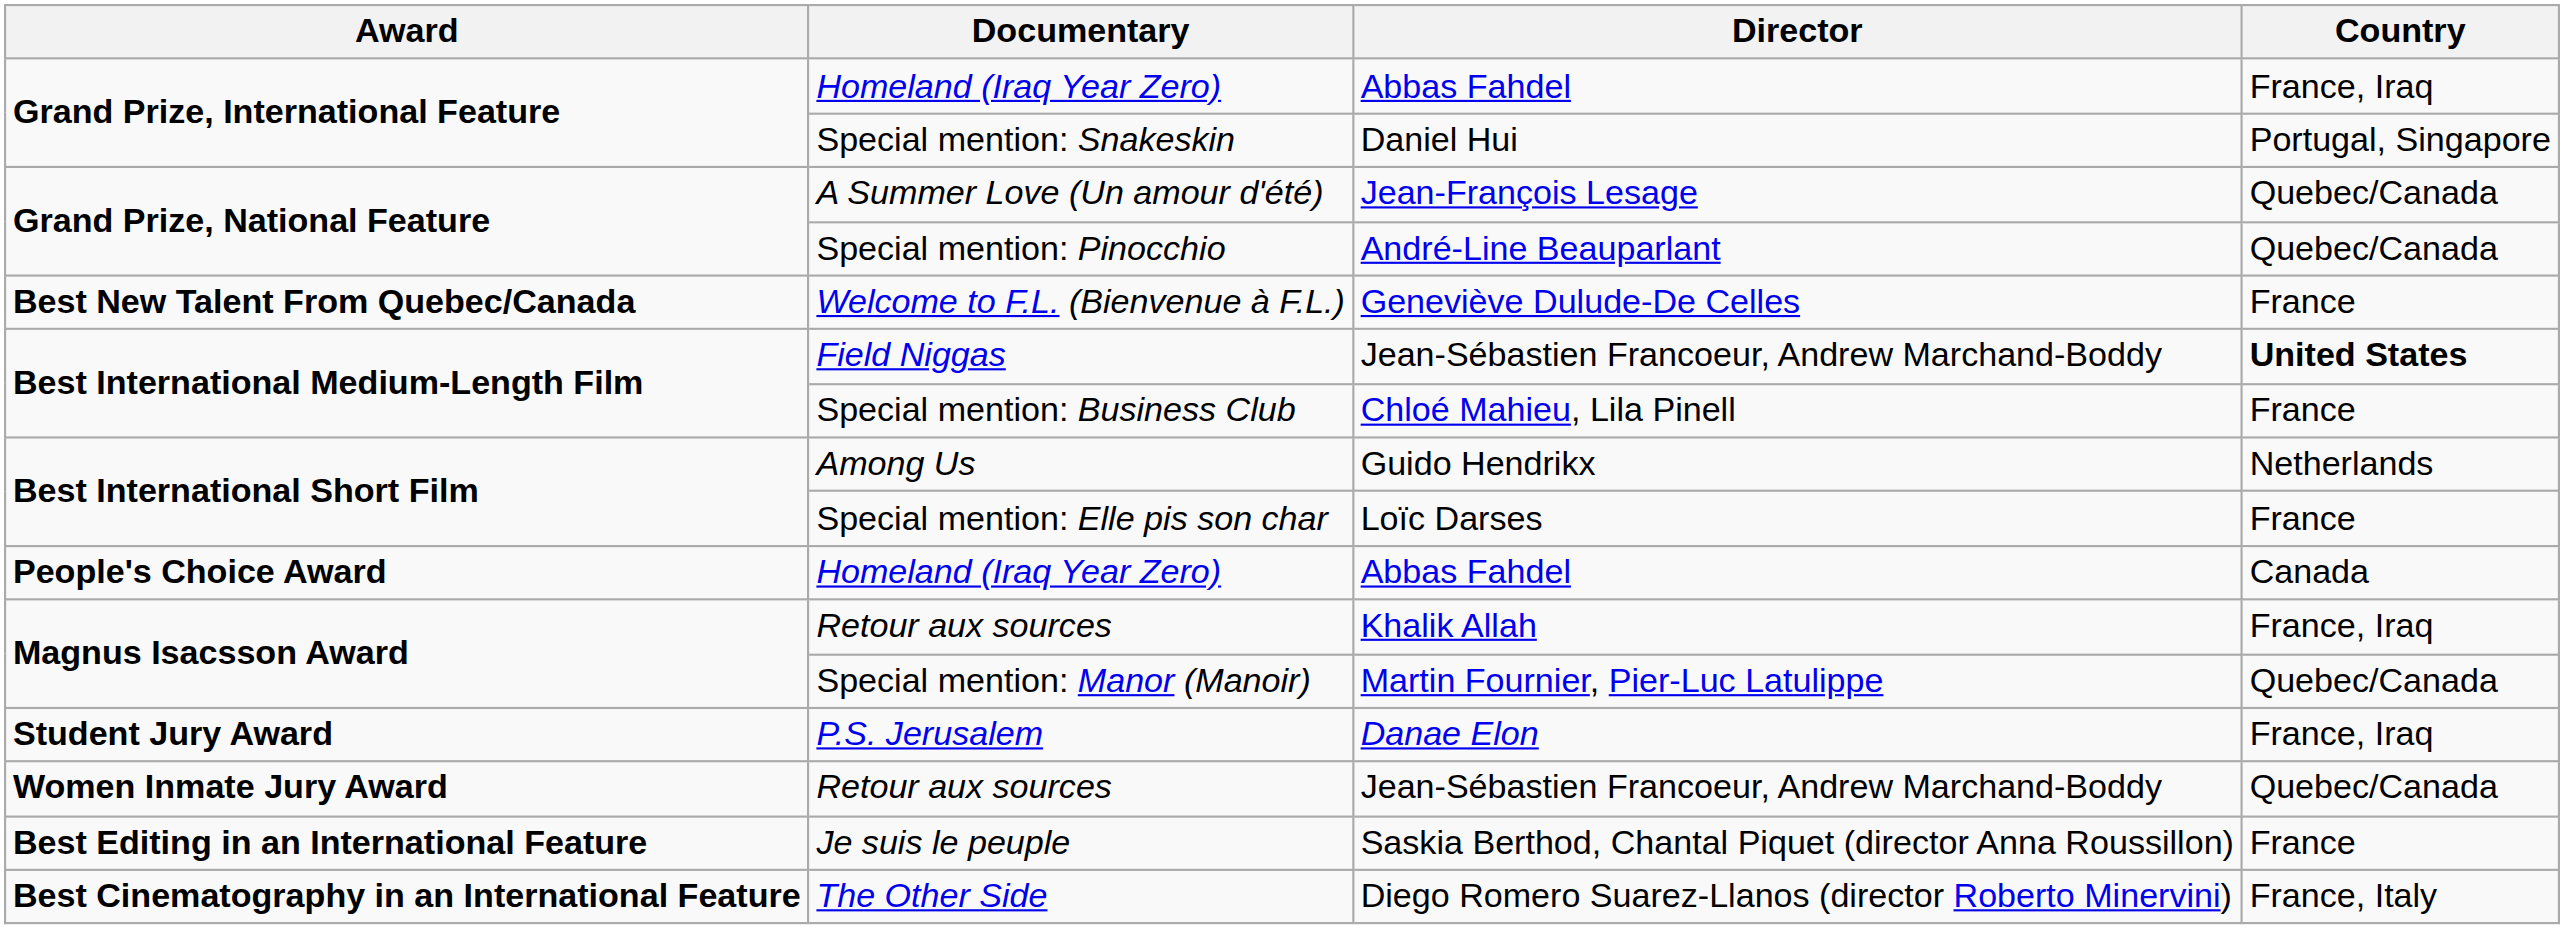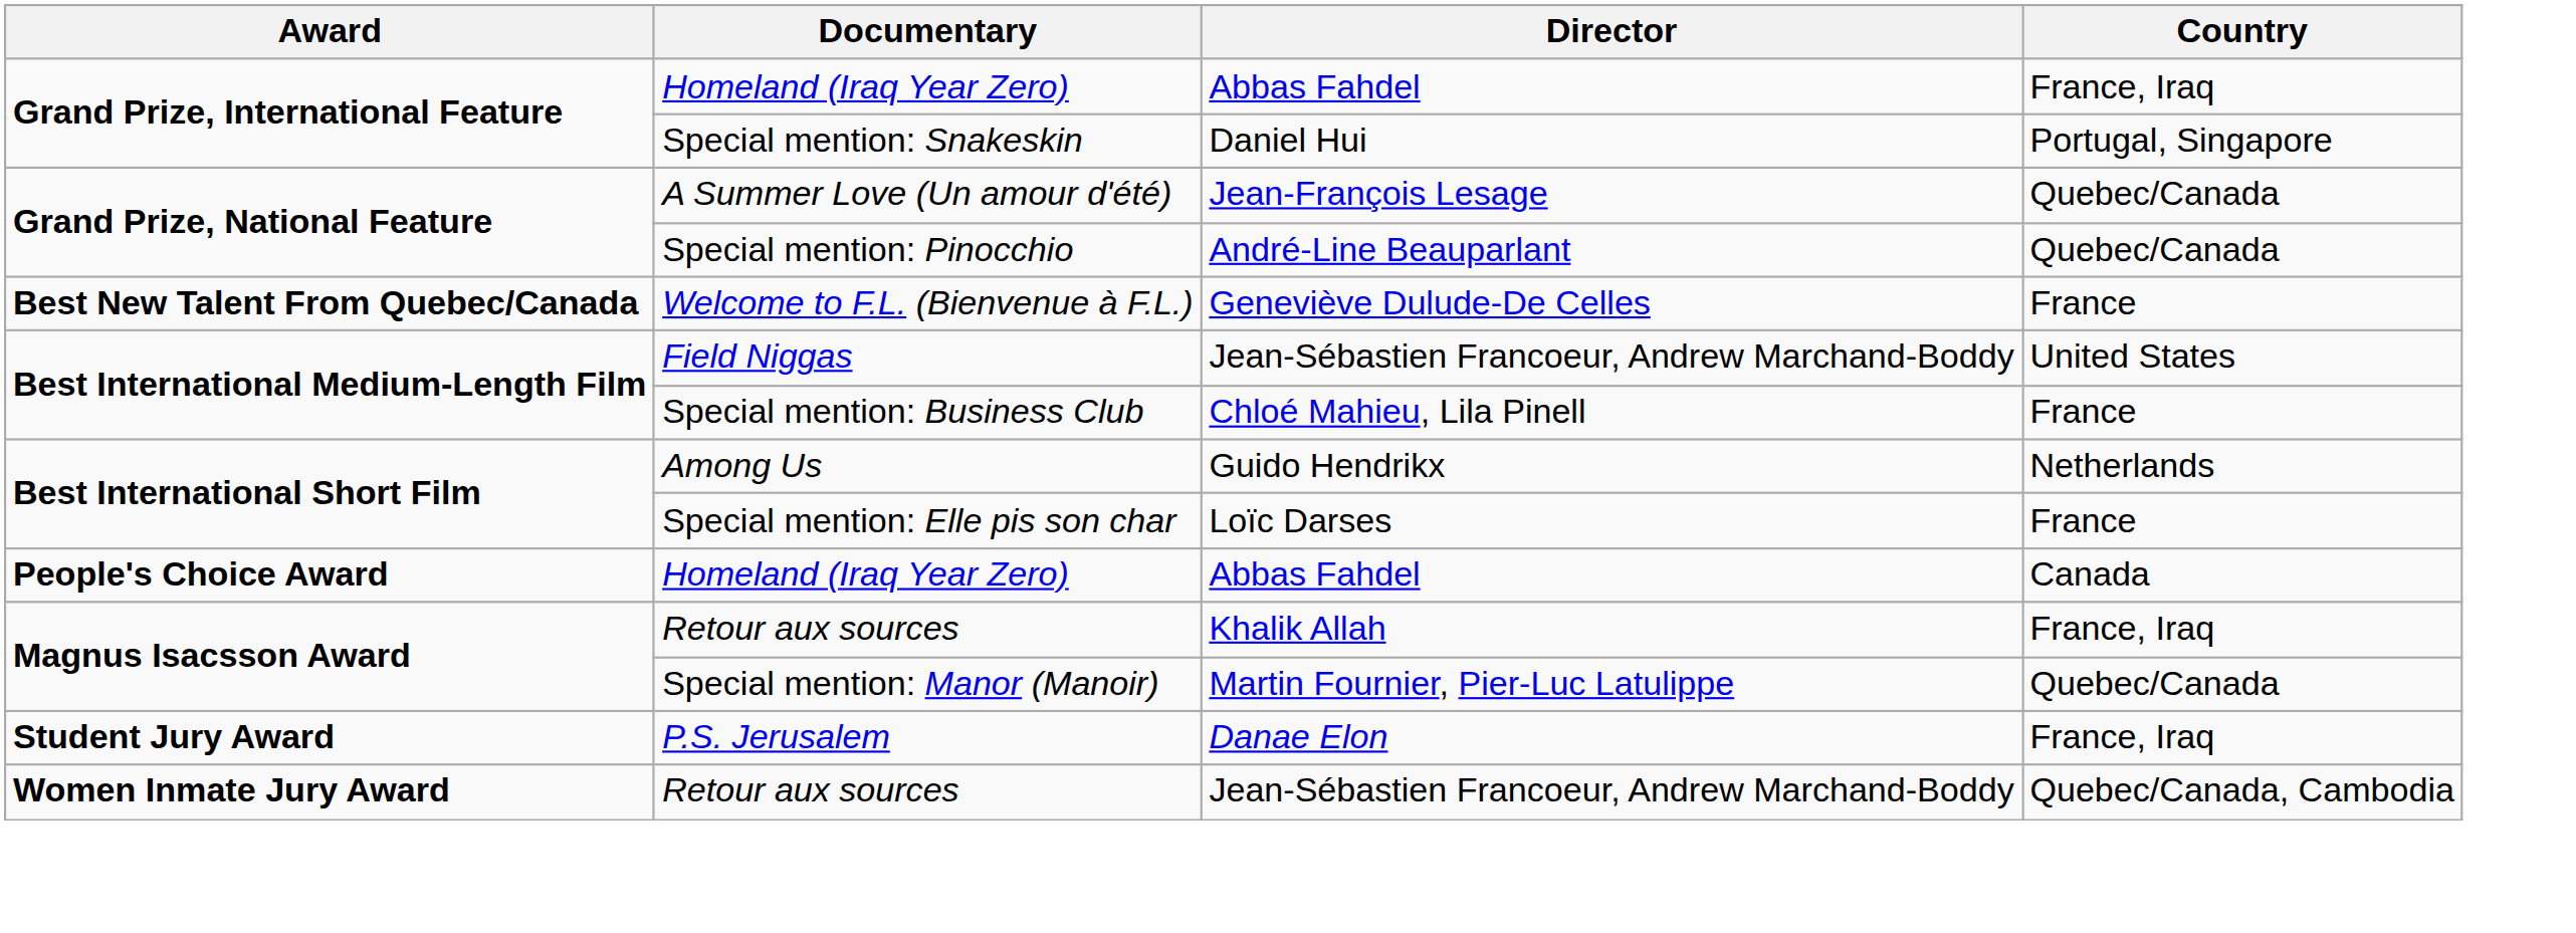 <table class="wikitable">
 <tr>
 <th>Award </th>
 <th>Documentary</th>
 <th>Director</th>
 <th>Country</th>
 </tr>
 <tr>
 <td rowspan="2"><strong>Grand Prize, International Feature</strong></td>
 <td><em><a href='#'>Homeland (Iraq Year Zero)</a></em></td>
 <td><a href='#'>Abbas Fahdel</a></td>
 <td>France, Iraq</td>
 </tr>
 <tr>
 <td>Special mention: <em>Snakeskin</em></td>
 <td>Daniel Hui</td>
 <td>Portugal, Singapore</td>
 </tr>
 <tr>
 <td rowspan="2"><strong>Grand Prize, National Feature</strong></td>
 <td><em>A Summer Love (Un amour d'été)</em></td>
 <td><a href='#'>Jean-François Lesage</a></td>
 <td>Quebec/Canada</td>
 </tr>
 <tr>
 <td>Special mention: <em>Pinocchio</em></td>
 <td><a href='#'>André-Line Beauparlant</a></td>
 <td>Quebec/Canada</td>
 </tr>
 <tr>
 <td><strong>Best New Talent From Quebec/Canada</strong></td>
 <td><em><a href='#'>Welcome to F.L.</a> (Bienvenue à F.L.)</em></td>
 <td><a href='#'>Geneviève Dulude-De Celles</a></td>
 <td>France</td>
 </tr>
 <tr>
 <td rowspan="2"><strong>Best International Medium-Length Film</strong></td>
 <td><em><a href='#'>Field Niggas</a></em></td>
 <td>Jean-Sébastien Francoeur, Andrew Marchand-Boddy</td>
-<td><strong>United States</strong></td>
+<td>United States</td>
 </tr>
 <tr>
 <td>Special mention: <em>Business Club</em></td>
 <td><a href='#'>Chloé Mahieu</a>, Lila Pinell</td>
 <td>France</td>
 </tr>
 <tr>
 <td rowspan="2"><strong>Best International Short Film</strong></td>
 <td><em>Among Us</em></td>
 <td>Guido Hendrikx</td>
 <td>Netherlands</td>
 </tr>
 <tr>
 <td>Special mention: <em>Elle pis son char</em></td>
 <td>Loïc Darses</td>
 <td>France</td>
 </tr>
 <tr>
 <td><strong>People's Choice Award</strong></td>
 <td><em><a href='#'>Homeland (Iraq Year Zero)</a></em></td>
 <td><a href='#'>Abbas Fahdel</a></td>
 <td>Canada</td>
 </tr>
 <tr>
 <td rowspan="2"><strong>Magnus Isacsson Award</strong></td>
 <td><em>Retour aux sources</em></td>
 <td><a href='#'>Khalik Allah</a></td>
 <td>France, Iraq</td>
 </tr>
 <tr>
 <td>Special mention: <em><a href='#'>Manor</a> (Manoir)</em></td>
 <td><a href='#'>Martin Fournier</a>, <a href='#'>Pier-Luc Latulippe</a></td>
 <td>Quebec/Canada</td>
 </tr>
 <tr>
 <td><strong>Student Jury Award</strong></td>
 <td><em><a href='#'>P.S. Jerusalem</a></em></td>
 <td><em><a href='#'>Danae Elon</a></em></td>
 <td>France, Iraq</td>
 </tr>
 <tr>
 <td><strong>Women Inmate Jury Award</strong></td>
 <td><em>Retour aux sources</em></td>
 <td>Jean-Sébastien Francoeur, Andrew Marchand-Boddy</td>
-<td>Quebec/Canada</td>
-</tr>
-<tr>
-<td><strong>Best Editing in an International Feature</strong></td>
-<td><em>Je suis le peuple</em></td>
-<td>Saskia Berthod, Chantal Piquet (director Anna Roussillon)</td>
-<td>France</td>
-</tr>
-<tr>
-<td><strong>Best Cinematography in an International Feature</strong></td>
-<td><em><a href='#'>The Other Side</a></em></td>
-<td>Diego Romero Suarez-Llanos (director <a href='#'>Roberto Minervini</a>)</td>
-<td>France, Italy</td>
+<td>Quebec/Canada, Cambodia</td>
 </tr>
 </table>
